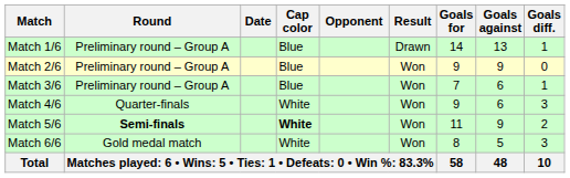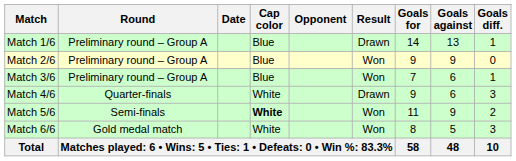 <table class="wikitable sortable" style="text-align: center; font-size: 85%; margin-left: 1em;">
 <tr>
 <th>Match</th>
 <th>Round</th>
 <th>Date</th>
 <th>Cap<br>color</th>
 <th>Opponent</th>
 <th>Result</th>
 <th>Goals<br>for</th>
 <th>Goals<br>against</th>
 <th>Goals<br>diff.</th>
 </tr>
 <tr style="background-color: #ccffcc;">
 <td>Match 1/6</td>
 <td>Preliminary round – Group A</td>
 <td style="text-align: right;"></td>
 <td style="text-align: left;"> Blue</td>
 <td style="text-align: left;"></td>
 <td>Drawn</td>
 <td>14</td>
 <td>13</td>
 <td>1</td>
 </tr>
 <tr style="background-color: #ffffcc;">
 <td>Match 2/6</td>
 <td>Preliminary round – Group A</td>
 <td style="text-align: right;"></td>
 <td style="text-align: left;"> Blue</td>
 <td style="text-align: left;"></td>
 <td>Won</td>
 <td>9</td>
 <td>9</td>
 <td>0</td>
 </tr>
 <tr style="background-color: #ccffcc;">
 <td>Match 3/6</td>
 <td>Preliminary round – Group A</td>
 <td style="text-align: right;"></td>
 <td style="text-align: left;"> Blue</td>
 <td style="text-align: left;"></td>
 <td>Won</td>
 <td>7</td>
 <td>6</td>
 <td>1</td>
 </tr>
 <tr style="background-color: #ccffcc;">
 <td>Match 4/6</td>
 <td>Quarter-finals</td>
 <td style="text-align: right;"></td>
 <td style="text-align: left;"> White</td>
 <td style="text-align: left;"></td>
-<td>Won</td>
+<td>Drawn</td>
 <td>9</td>
 <td>6</td>
 <td>3</td>
 </tr>
 <tr style="background-color: #ccffcc;">
 <td>Match 5/6</td>
-<td><strong>Semi-finals</strong></td>
+<td>Semi-finals</td>
 <td style="text-align: right;"></td>
 <td style="text-align: left;"><strong> White</strong></td>
 <td style="text-align: left;"></td>
 <td>Won</td>
 <td>11</td>
 <td>9</td>
 <td>2</td>
 </tr>
 <tr style="background-color: #ccffcc;">
 <td>Match 6/6</td>
 <td>Gold medal match</td>
 <td style="text-align: right;"></td>
 <td style="text-align: left;"> White</td>
 <td style="text-align: left;"></td>
 <td>Won</td>
 <td>8</td>
 <td>5</td>
 <td>3</td>
 </tr>
 <tr>
 <th>Total</th>
 <th colspan="5">Matches played: 6 • Wins: 5 • Ties: 1 • Defeats: 0 • Win %: 83.3%</th>
 <th>58</th>
 <th>48</th>
 <th>10</th>
 </tr>
 </table>
